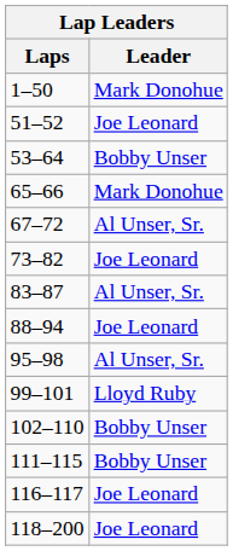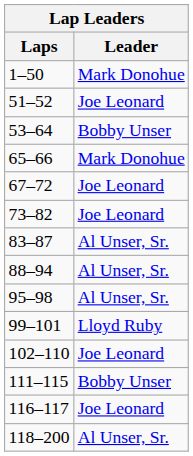 <table class="wikitable">
 <tr>
 <th colspan=2>Lap Leaders</th>
 </tr>
 <tr>
 <th>Laps</th>
 <th>Leader</th>
 </tr>
 <tr>
 <td>1–50</td>
 <td><a href='#'>Mark Donohue</a></td>
 </tr>
 <tr>
 <td>51–52</td>
 <td><a href='#'>Joe Leonard</a></td>
 </tr>
 <tr>
 <td>53–64</td>
 <td><a href='#'>Bobby Unser</a></td>
 </tr>
 <tr>
 <td>65–66</td>
 <td><a href='#'>Mark Donohue</a></td>
 </tr>
 <tr>
 <td>67–72</td>
-<td><a href='#'>Al Unser, Sr.</a></td>
+<td><a href='#'>Joe Leonard</a></td>
 </tr>
 <tr>
 <td>73–82</td>
 <td><a href='#'>Joe Leonard</a></td>
 </tr>
 <tr>
 <td>83–87</td>
 <td><a href='#'>Al Unser, Sr.</a></td>
 </tr>
 <tr>
 <td>88–94</td>
-<td><a href='#'>Joe Leonard</a></td>
+<td><a href='#'>Al Unser, Sr.</a></td>
 </tr>
 <tr>
 <td>95–98</td>
 <td><a href='#'>Al Unser, Sr.</a></td>
 </tr>
 <tr>
 <td>99–101</td>
 <td><a href='#'>Lloyd Ruby</a></td>
 </tr>
 <tr>
 <td>102–110</td>
-<td><a href='#'>Bobby Unser</a></td>
+<td><a href='#'>Joe Leonard</a></td>
 </tr>
 <tr>
 <td>111–115</td>
 <td><a href='#'>Bobby Unser</a></td>
 </tr>
 <tr>
 <td>116–117</td>
 <td><a href='#'>Joe Leonard</a></td>
 </tr>
 <tr>
 <td>118–200</td>
-<td><a href='#'>Joe Leonard</a></td>
+<td><a href='#'>Al Unser, Sr.</a></td>
 </tr>
 </table>
